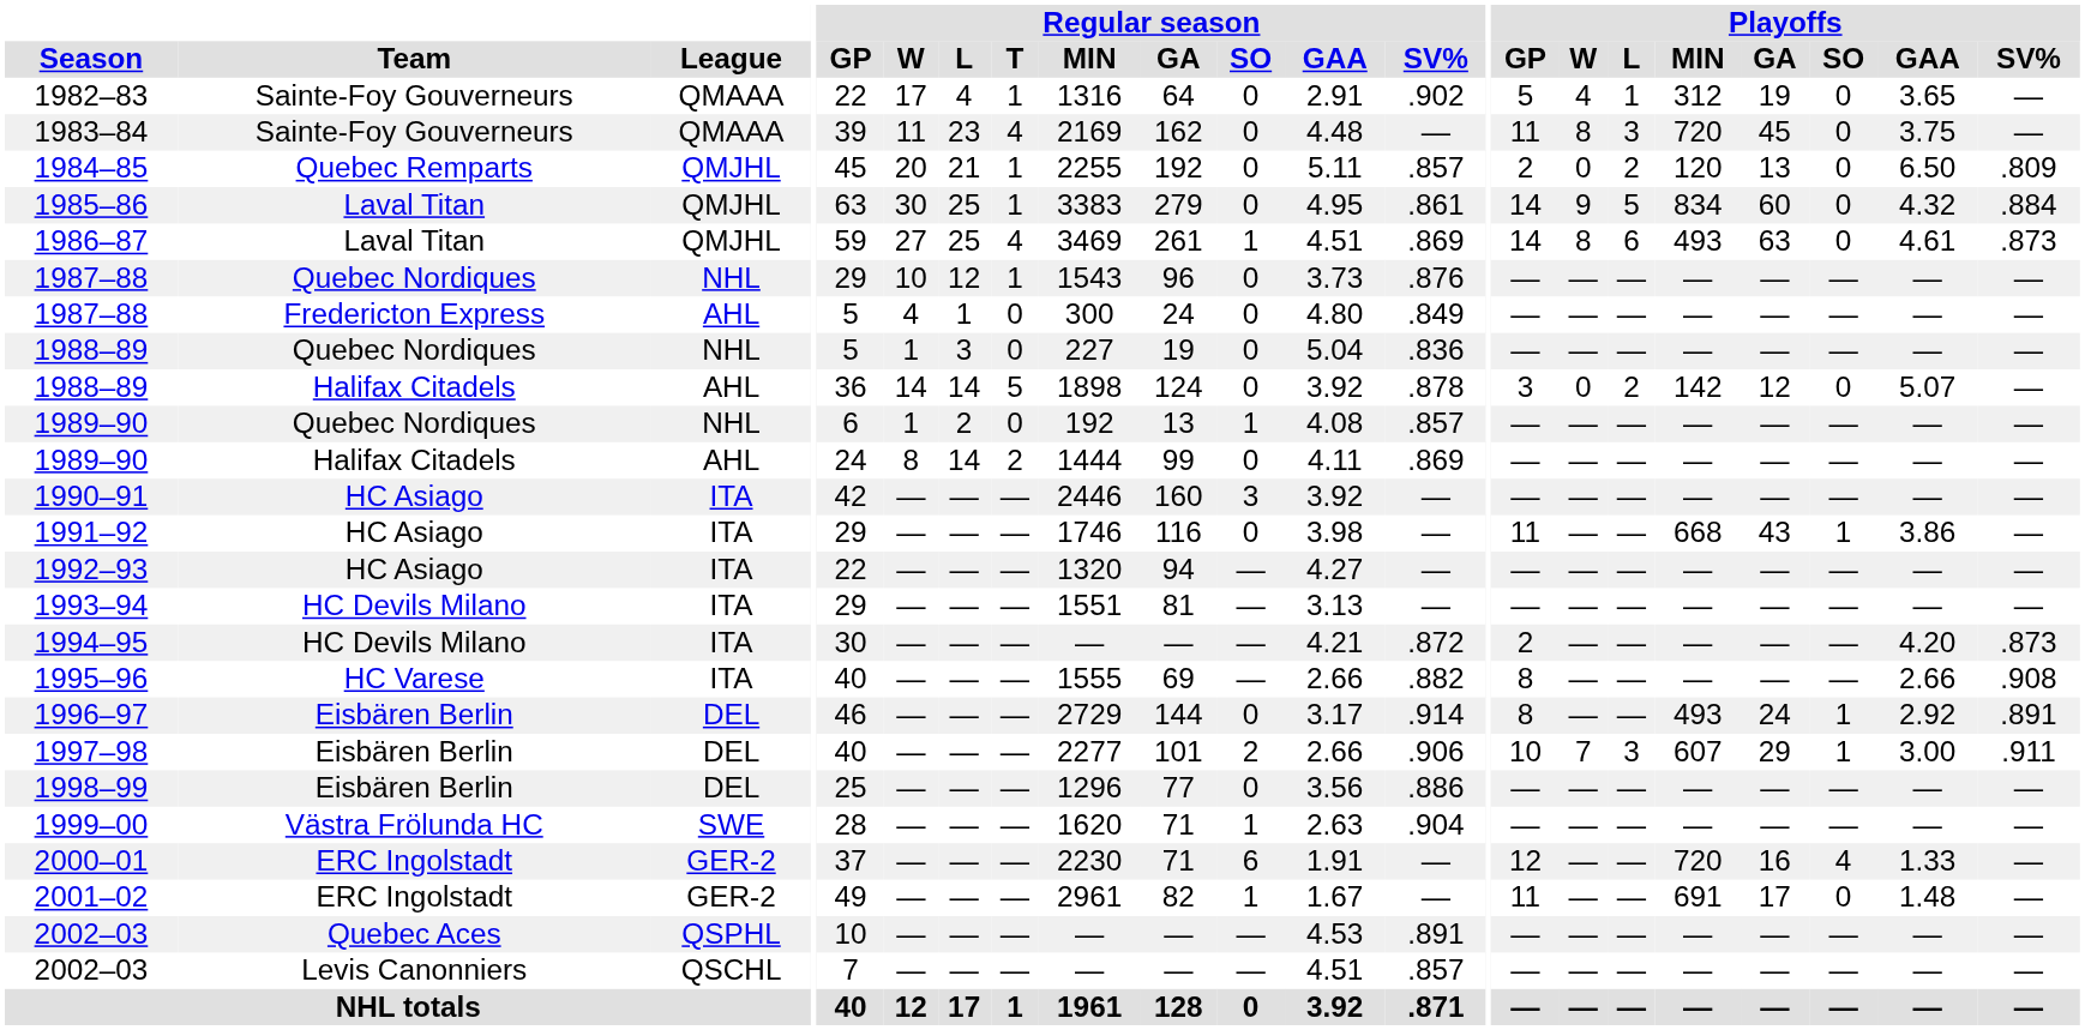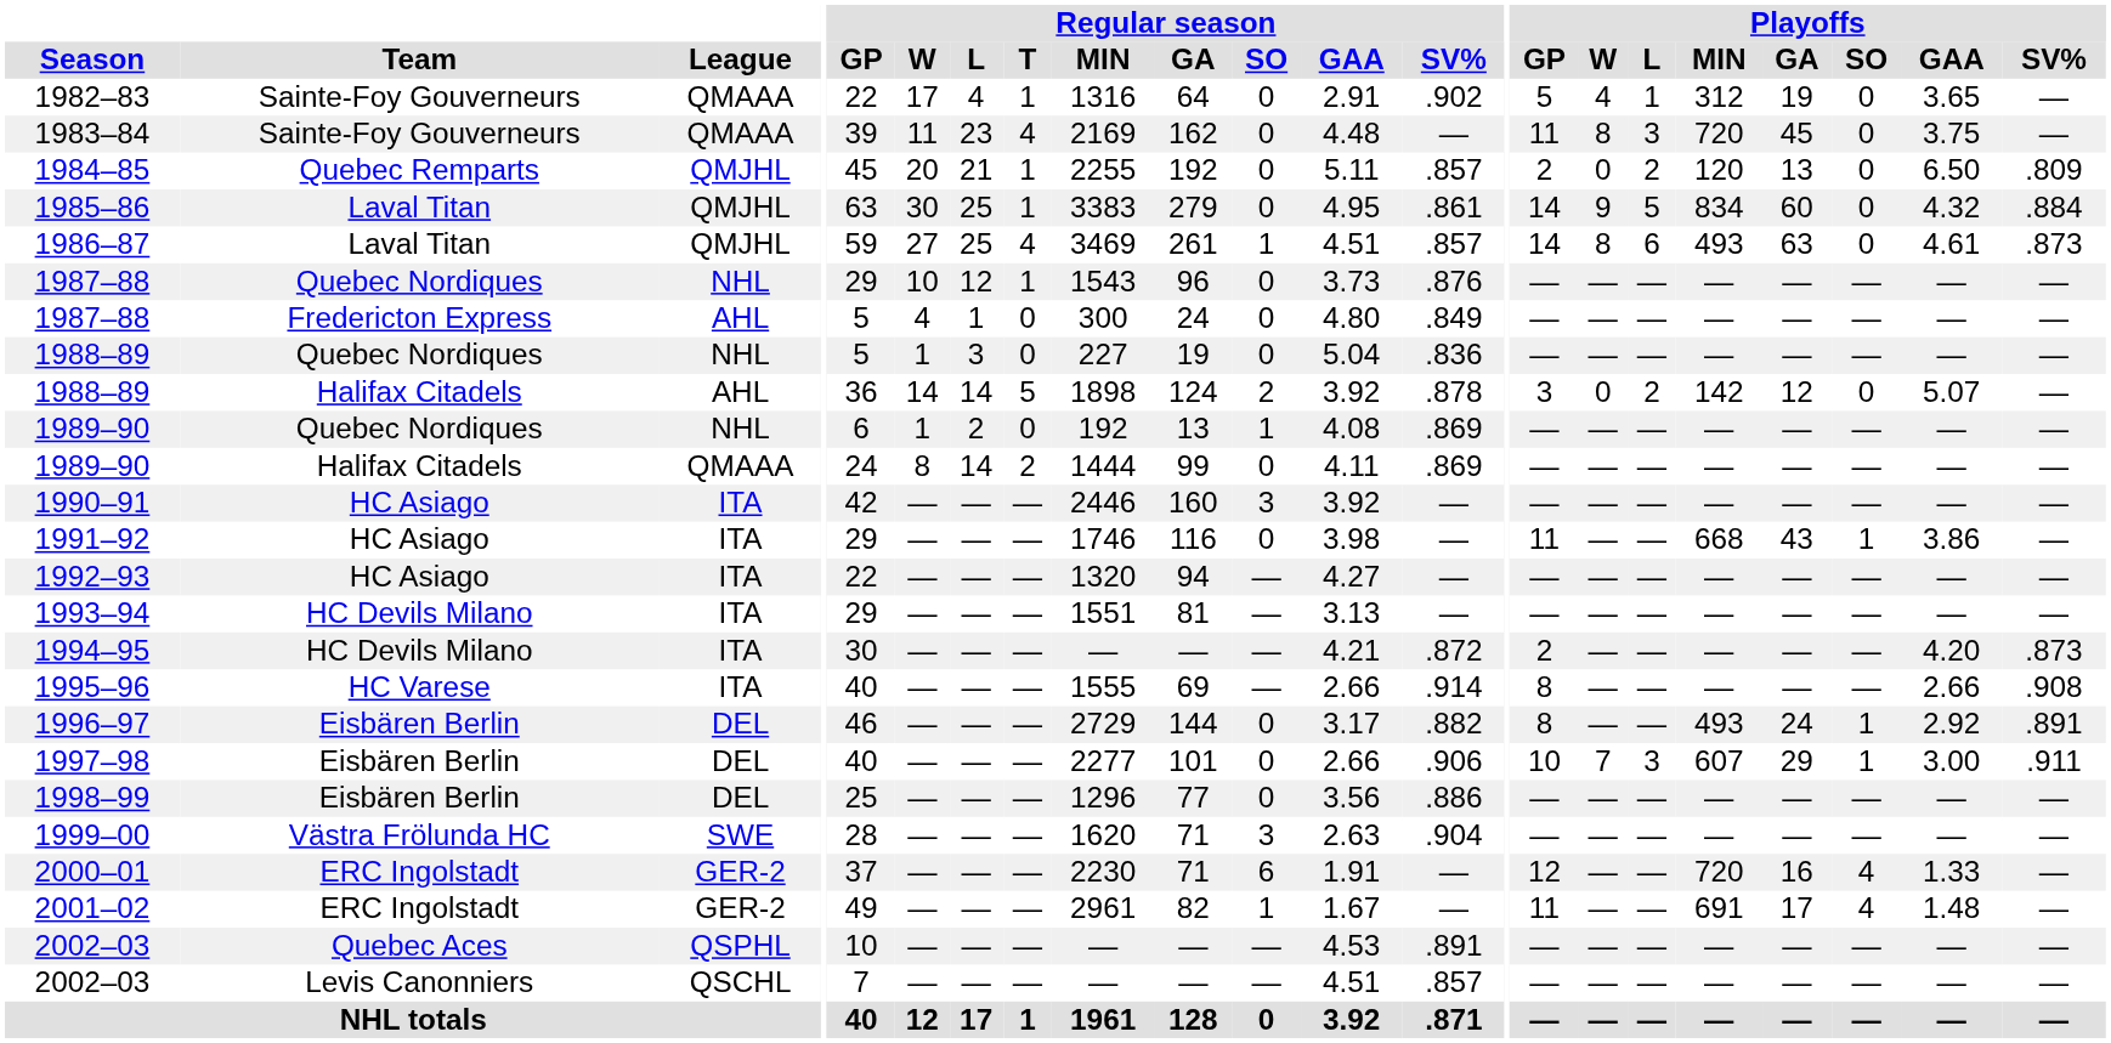 <table border="0" cellpadding="1" cellspacing="0" style="width:90%; text-align:center;">
 <tr bgcolor="#e0e0e0">
 <th colspan="3" bgcolor="#ffffff"></th>
 <th rowspan="99" bgcolor="#ffffff"></th>
 <th colspan="9" bgcolor="#e0e0e0"><a href='#'>Regular season</a></th>
 <th rowspan="99" bgcolor="#ffffff"></th>
 <th colspan="8" bgcolor="#e0e0e0"><a href='#'>Playoffs</a></th>
 </tr>
 <tr bgcolor="#e0e0e0">
 <th><a href='#'>Season</a></th>
 <th>Team</th>
 <th>League</th>
 <th>GP</th>
 <th>W</th>
 <th>L</th>
 <th>T</th>
 <th>MIN</th>
 <th>GA</th>
 <th><a href='#'>SO</a></th>
 <th><a href='#'>GAA</a></th>
 <th><a href='#'>SV%</a></th>
 <th>GP</th>
 <th>W</th>
 <th>L</th>
 <th>MIN</th>
 <th>GA</th>
 <th>SO</th>
 <th>GAA</th>
 <th>SV%</th>
 </tr>
 <tr>
 <td>1982–83</td>
 <td>Sainte-Foy Gouverneurs</td>
 <td>QMAAA</td>
 <td>22</td>
 <td>17</td>
 <td>4</td>
 <td>1</td>
 <td>1316</td>
 <td>64</td>
 <td>0</td>
 <td>2.91</td>
 <td>.902</td>
 <td>5</td>
 <td>4</td>
 <td>1</td>
 <td>312</td>
 <td>19</td>
 <td>0</td>
 <td>3.65</td>
 <td>—</td>
 </tr>
 <tr bgcolor="#f0f0f0">
 <td>1983–84</td>
 <td>Sainte-Foy Gouverneurs</td>
 <td>QMAAA</td>
 <td>39</td>
 <td>11</td>
 <td>23</td>
 <td>4</td>
 <td>2169</td>
 <td>162</td>
 <td>0</td>
 <td>4.48</td>
 <td>—</td>
 <td>11</td>
 <td>8</td>
 <td>3</td>
 <td>720</td>
 <td>45</td>
 <td>0</td>
 <td>3.75</td>
 <td>—</td>
 </tr>
 <tr>
 <td><a href='#'>1984–85</a></td>
 <td><a href='#'>Quebec Remparts</a></td>
 <td><a href='#'>QMJHL</a></td>
 <td>45</td>
 <td>20</td>
 <td>21</td>
 <td>1</td>
 <td>2255</td>
 <td>192</td>
 <td>0</td>
 <td>5.11</td>
 <td>.857</td>
 <td>2</td>
 <td>0</td>
 <td>2</td>
 <td>120</td>
 <td>13</td>
 <td>0</td>
 <td>6.50</td>
 <td>.809</td>
 </tr>
 <tr bgcolor="#f0f0f0">
 <td><a href='#'>1985–86</a></td>
 <td><a href='#'>Laval Titan</a></td>
 <td>QMJHL</td>
 <td>63</td>
 <td>30</td>
 <td>25</td>
 <td>1</td>
 <td>3383</td>
 <td>279</td>
 <td>0</td>
 <td>4.95</td>
 <td>.861</td>
 <td>14</td>
 <td>9</td>
 <td>5</td>
 <td>834</td>
 <td>60</td>
 <td>0</td>
 <td>4.32</td>
 <td>.884</td>
 </tr>
 <tr>
 <td><a href='#'>1986–87</a></td>
 <td>Laval Titan</td>
 <td>QMJHL</td>
 <td>59</td>
 <td>27</td>
 <td>25</td>
 <td>4</td>
 <td>3469</td>
 <td>261</td>
 <td>1</td>
 <td>4.51</td>
-<td>.869</td>
+<td>.857</td>
 <td>14</td>
 <td>8</td>
 <td>6</td>
 <td>493</td>
 <td>63</td>
 <td>0</td>
 <td>4.61</td>
 <td>.873</td>
 </tr>
 <tr bgcolor="#f0f0f0">
 <td><a href='#'>1987–88</a></td>
 <td><a href='#'>Quebec Nordiques</a></td>
 <td><a href='#'>NHL</a></td>
 <td>29</td>
 <td>10</td>
 <td>12</td>
 <td>1</td>
 <td>1543</td>
 <td>96</td>
 <td>0</td>
 <td>3.73</td>
 <td>.876</td>
 <td>—</td>
 <td>—</td>
 <td>—</td>
 <td>—</td>
 <td>—</td>
 <td>—</td>
 <td>—</td>
 <td>—</td>
 </tr>
 <tr>
 <td><a href='#'>1987–88</a></td>
 <td><a href='#'>Fredericton Express</a></td>
 <td><a href='#'>AHL</a></td>
 <td>5</td>
 <td>4</td>
 <td>1</td>
 <td>0</td>
 <td>300</td>
 <td>24</td>
 <td>0</td>
 <td>4.80</td>
 <td>.849</td>
 <td>—</td>
 <td>—</td>
 <td>—</td>
 <td>—</td>
 <td>—</td>
 <td>—</td>
 <td>—</td>
 <td>—</td>
 </tr>
 <tr bgcolor="#f0f0f0">
 <td><a href='#'>1988–89</a></td>
 <td>Quebec Nordiques</td>
 <td>NHL</td>
 <td>5</td>
 <td>1</td>
 <td>3</td>
 <td>0</td>
 <td>227</td>
 <td>19</td>
 <td>0</td>
 <td>5.04</td>
 <td>.836</td>
 <td>—</td>
 <td>—</td>
 <td>—</td>
 <td>—</td>
 <td>—</td>
 <td>—</td>
 <td>—</td>
 <td>—</td>
 </tr>
 <tr>
 <td><a href='#'>1988–89</a></td>
 <td><a href='#'>Halifax Citadels</a></td>
 <td>AHL</td>
 <td>36</td>
 <td>14</td>
 <td>14</td>
 <td>5</td>
 <td>1898</td>
 <td>124</td>
-<td>0</td>
+<td>2</td>
 <td>3.92</td>
 <td>.878</td>
 <td>3</td>
 <td>0</td>
 <td>2</td>
 <td>142</td>
 <td>12</td>
 <td>0</td>
 <td>5.07</td>
 <td>—</td>
 </tr>
 <tr bgcolor="#f0f0f0">
 <td><a href='#'>1989–90</a></td>
 <td>Quebec Nordiques</td>
 <td>NHL</td>
 <td>6</td>
 <td>1</td>
 <td>2</td>
 <td>0</td>
 <td>192</td>
 <td>13</td>
 <td>1</td>
 <td>4.08</td>
-<td>.857</td>
+<td>.869</td>
 <td>—</td>
 <td>—</td>
 <td>—</td>
 <td>—</td>
 <td>—</td>
 <td>—</td>
 <td>—</td>
 <td>—</td>
 </tr>
 <tr>
 <td><a href='#'>1989–90</a></td>
 <td>Halifax Citadels</td>
-<td>AHL</td>
+<td>QMAAA</td>
 <td>24</td>
 <td>8</td>
 <td>14</td>
 <td>2</td>
 <td>1444</td>
 <td>99</td>
 <td>0</td>
 <td>4.11</td>
 <td>.869</td>
 <td>—</td>
 <td>—</td>
 <td>—</td>
 <td>—</td>
 <td>—</td>
 <td>—</td>
 <td>—</td>
 <td>—</td>
 </tr>
 <tr bgcolor="#f0f0f0">
 <td><a href='#'>1990–91</a></td>
 <td><a href='#'>HC Asiago</a></td>
 <td><a href='#'>ITA</a></td>
 <td>42</td>
 <td>—</td>
 <td>—</td>
 <td>—</td>
 <td>2446</td>
 <td>160</td>
 <td>3</td>
 <td>3.92</td>
 <td>—</td>
 <td>—</td>
 <td>—</td>
 <td>—</td>
 <td>—</td>
 <td>—</td>
 <td>—</td>
 <td>—</td>
 <td>—</td>
 </tr>
 <tr>
 <td><a href='#'>1991–92</a></td>
 <td>HC Asiago</td>
 <td>ITA</td>
 <td>29</td>
 <td>—</td>
 <td>—</td>
 <td>—</td>
 <td>1746</td>
 <td>116</td>
 <td>0</td>
 <td>3.98</td>
 <td>—</td>
 <td>11</td>
 <td>—</td>
 <td>—</td>
 <td>668</td>
 <td>43</td>
 <td>1</td>
 <td>3.86</td>
 <td>—</td>
 </tr>
 <tr bgcolor="#f0f0f0">
 <td><a href='#'>1992–93</a></td>
 <td>HC Asiago</td>
 <td>ITA</td>
 <td>22</td>
 <td>—</td>
 <td>—</td>
 <td>—</td>
 <td>1320</td>
 <td>94</td>
 <td>—</td>
 <td>4.27</td>
 <td>—</td>
 <td>—</td>
 <td>—</td>
 <td>—</td>
 <td>—</td>
 <td>—</td>
 <td>—</td>
 <td>—</td>
 <td>—</td>
 </tr>
 <tr>
 <td><a href='#'>1993–94</a></td>
 <td><a href='#'>HC Devils Milano</a></td>
 <td>ITA</td>
 <td>29</td>
 <td>—</td>
 <td>—</td>
 <td>—</td>
 <td>1551</td>
 <td>81</td>
 <td>—</td>
 <td>3.13</td>
 <td>—</td>
 <td>—</td>
 <td>—</td>
 <td>—</td>
 <td>—</td>
 <td>—</td>
 <td>—</td>
 <td>—</td>
 <td>—</td>
 </tr>
 <tr bgcolor="#f0f0f0">
 <td><a href='#'>1994–95</a></td>
 <td>HC Devils Milano</td>
 <td>ITA</td>
 <td>30</td>
 <td>—</td>
 <td>—</td>
 <td>—</td>
 <td>—</td>
 <td>—</td>
 <td>—</td>
 <td>4.21</td>
 <td>.872</td>
 <td>2</td>
 <td>—</td>
 <td>—</td>
 <td>—</td>
 <td>—</td>
 <td>—</td>
 <td>4.20</td>
 <td>.873</td>
 </tr>
 <tr>
 <td><a href='#'>1995–96</a></td>
 <td><a href='#'>HC Varese</a></td>
 <td>ITA</td>
 <td>40</td>
 <td>—</td>
 <td>—</td>
 <td>—</td>
 <td>1555</td>
 <td>69</td>
 <td>—</td>
 <td>2.66</td>
-<td>.882</td>
+<td>.914</td>
 <td>8</td>
 <td>—</td>
 <td>—</td>
 <td>—</td>
 <td>—</td>
 <td>—</td>
 <td>2.66</td>
 <td>.908</td>
 </tr>
 <tr bgcolor="#f0f0f0">
 <td><a href='#'>1996–97</a></td>
 <td><a href='#'>Eisbären Berlin</a></td>
 <td><a href='#'>DEL</a></td>
 <td>46</td>
 <td>—</td>
 <td>—</td>
 <td>—</td>
 <td>2729</td>
 <td>144</td>
 <td>0</td>
 <td>3.17</td>
-<td>.914</td>
+<td>.882</td>
 <td>8</td>
 <td>—</td>
 <td>—</td>
 <td>493</td>
 <td>24</td>
 <td>1</td>
 <td>2.92</td>
 <td>.891</td>
 </tr>
 <tr>
 <td><a href='#'>1997–98</a></td>
 <td>Eisbären Berlin</td>
 <td>DEL</td>
 <td>40</td>
 <td>—</td>
 <td>—</td>
 <td>—</td>
 <td>2277</td>
 <td>101</td>
-<td>2</td>
+<td>0</td>
 <td>2.66</td>
 <td>.906</td>
 <td>10</td>
 <td>7</td>
 <td>3</td>
 <td>607</td>
 <td>29</td>
 <td>1</td>
 <td>3.00</td>
 <td>.911</td>
 </tr>
 <tr bgcolor="#f0f0f0">
 <td><a href='#'>1998–99</a></td>
 <td>Eisbären Berlin</td>
 <td>DEL</td>
 <td>25</td>
 <td>—</td>
 <td>—</td>
 <td>—</td>
 <td>1296</td>
 <td>77</td>
 <td>0</td>
 <td>3.56</td>
 <td>.886</td>
 <td>—</td>
 <td>—</td>
 <td>—</td>
 <td>—</td>
 <td>—</td>
 <td>—</td>
 <td>—</td>
 <td>—</td>
 </tr>
 <tr>
 <td><a href='#'>1999–00</a></td>
 <td><a href='#'>Västra Frölunda HC</a></td>
 <td><a href='#'>SWE</a></td>
 <td>28</td>
 <td>—</td>
 <td>—</td>
 <td>—</td>
 <td>1620</td>
 <td>71</td>
-<td>1</td>
+<td>3</td>
 <td>2.63</td>
 <td>.904</td>
 <td>—</td>
 <td>—</td>
 <td>—</td>
 <td>—</td>
 <td>—</td>
 <td>—</td>
 <td>—</td>
 <td>—</td>
 </tr>
 <tr bgcolor="#f0f0f0">
 <td><a href='#'>2000–01</a></td>
 <td><a href='#'>ERC Ingolstadt</a></td>
 <td><a href='#'>GER-2</a></td>
 <td>37</td>
 <td>—</td>
 <td>—</td>
 <td>—</td>
 <td>2230</td>
 <td>71</td>
 <td>6</td>
 <td>1.91</td>
 <td>—</td>
 <td>12</td>
 <td>—</td>
 <td>—</td>
 <td>720</td>
 <td>16</td>
 <td>4</td>
 <td>1.33</td>
 <td>—</td>
 </tr>
 <tr>
 <td><a href='#'>2001–02</a></td>
 <td>ERC Ingolstadt</td>
 <td>GER-2</td>
 <td>49</td>
 <td>—</td>
 <td>—</td>
 <td>—</td>
 <td>2961</td>
 <td>82</td>
 <td>1</td>
 <td>1.67</td>
 <td>—</td>
 <td>11</td>
 <td>—</td>
 <td>—</td>
 <td>691</td>
 <td>17</td>
-<td>0</td>
+<td>4</td>
 <td>1.48</td>
 <td>—</td>
 </tr>
 <tr bgcolor="#f0f0f0">
 <td><a href='#'>2002–03</a></td>
 <td><a href='#'>Quebec Aces</a></td>
 <td><a href='#'>QSPHL</a></td>
 <td>10</td>
 <td>—</td>
 <td>—</td>
 <td>—</td>
 <td>—</td>
 <td>—</td>
 <td>—</td>
 <td>4.53</td>
 <td>.891</td>
 <td>—</td>
 <td>—</td>
 <td>—</td>
 <td>—</td>
 <td>—</td>
 <td>—</td>
 <td>—</td>
 <td>—</td>
 </tr>
 <tr>
 <td>2002–03</td>
 <td>Levis Canonniers</td>
 <td>QSCHL</td>
 <td>7</td>
 <td>—</td>
 <td>—</td>
 <td>—</td>
 <td>—</td>
 <td>—</td>
 <td>—</td>
 <td>4.51</td>
 <td>.857</td>
 <td>—</td>
 <td>—</td>
 <td>—</td>
 <td>—</td>
 <td>—</td>
 <td>—</td>
 <td>—</td>
 <td>—</td>
 </tr>
 <tr bgcolor="#e0e0e0">
 <th colspan=3>NHL totals</th>
 <th>40</th>
 <th>12</th>
 <th>17</th>
 <th>1</th>
 <th>1961</th>
 <th>128</th>
 <th>0</th>
 <th>3.92</th>
 <th>.871</th>
 <th>—</th>
 <th>—</th>
 <th>—</th>
 <th>—</th>
 <th>—</th>
 <th>—</th>
 <th>—</th>
 <th>—</th>
 </tr>
 </table>
